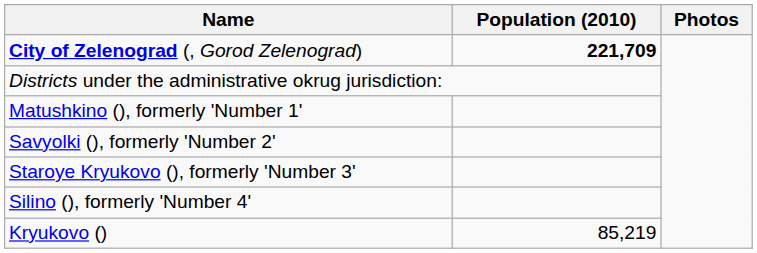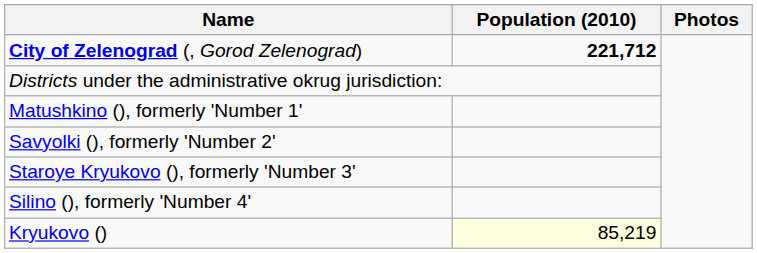 <table width=100% class="wikitable">
 <tr bgcolor="#CCCCFF" align="left">
 <th>Name</th>
 <th>Population (2010)</th>
 <th>Photos</th>
 </tr>
 <tr>
 <td><strong><a href='#'>City of Zelenograd</a></strong> (, <em>Gorod Zelenograd</em>)</td>
-<td align="right"><strong>221,709</strong></td>
+<td align="right"><strong>221,712</strong></td>
 <td rowspan=7></td>
 </tr>
 <tr>
 <td colspan=2><em>Districts</em> under the administrative okrug jurisdiction:</td>
 </tr>
 <tr>
 <td><a href='#'>Matushkino</a> (), formerly 'Number 1'</td>
 <td align="right"></td>
 </tr>
 <tr>
 <td><a href='#'>Savyolki</a> (), formerly 'Number 2'</td>
 <td align="right"></td>
 </tr>
 <tr>
 <td><a href='#'>Staroye Kryukovo</a> (), formerly 'Number 3'</td>
 <td align="right"></td>
 </tr>
 <tr>
 <td><a href='#'>Silino</a> (), formerly 'Number 4'</td>
 <td align="right"></td>
 </tr>
 <tr>
 <td><a href='#'>Kryukovo</a> ()</td>
-<td align="right">85,219</td>
+<td align="right" style="background: lightyellow;">85,219</td>
 </tr>
 </table>
